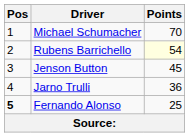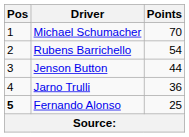 <table class="wikitable" style="font-size: 95%;">
 <tr>
 <th>Pos</th>
 <th>Driver</th>
 <th>Points</th>
 </tr>
 <tr>
 <td>1</td>
 <td> <a href='#'>Michael Schumacher</a></td>
 <td align="right">70</td>
 </tr>
 <tr>
 <td>2</td>
 <td> <a href='#'>Rubens Barrichello</a></td>
-<td align="right" style="background: lightyellow;">54</td>
+<td align="right">54</td>
 </tr>
 <tr>
 <td>3</td>
 <td> <a href='#'>Jenson Button</a></td>
-<td align="right">45</td>
+<td align="right">44</td>
 </tr>
 <tr>
 <td>4</td>
 <td> <a href='#'>Jarno Trulli</a></td>
 <td align="right">36</td>
 </tr>
 <tr>
 <td><strong>5</strong></td>
 <td> <a href='#'>Fernando Alonso</a></td>
 <td align="right">25</td>
 </tr>
 <tr>
 <th colspan=4>Source: </th>
 </tr>
 </table>
